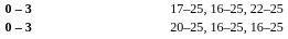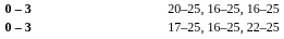 <table width=85% cellspacing=1>
 <tr>
 <th width=20%></th>
 <th width=12%></th>
 <th width=20%></th>
 <th width=33%></th>
 </tr>
 <tr style=font-size:90%>
 <td align=right></td>
 <td align=center><strong>0 – 3</strong></td>
 <td><strong></strong></td>
-<td>17–25, 16–25, 22–25</td>
+<td>20–25, 16–25, 16–25</td>
 </tr>
 <tr style=font-size:90%>
 <td align=right></td>
 <td align=center><strong>0 – 3</strong></td>
 <td><strong></strong></td>
-<td>20–25, 16–25, 16–25</td>
+<td>17–25, 16–25, 22–25</td>
 </tr>
 </table>
